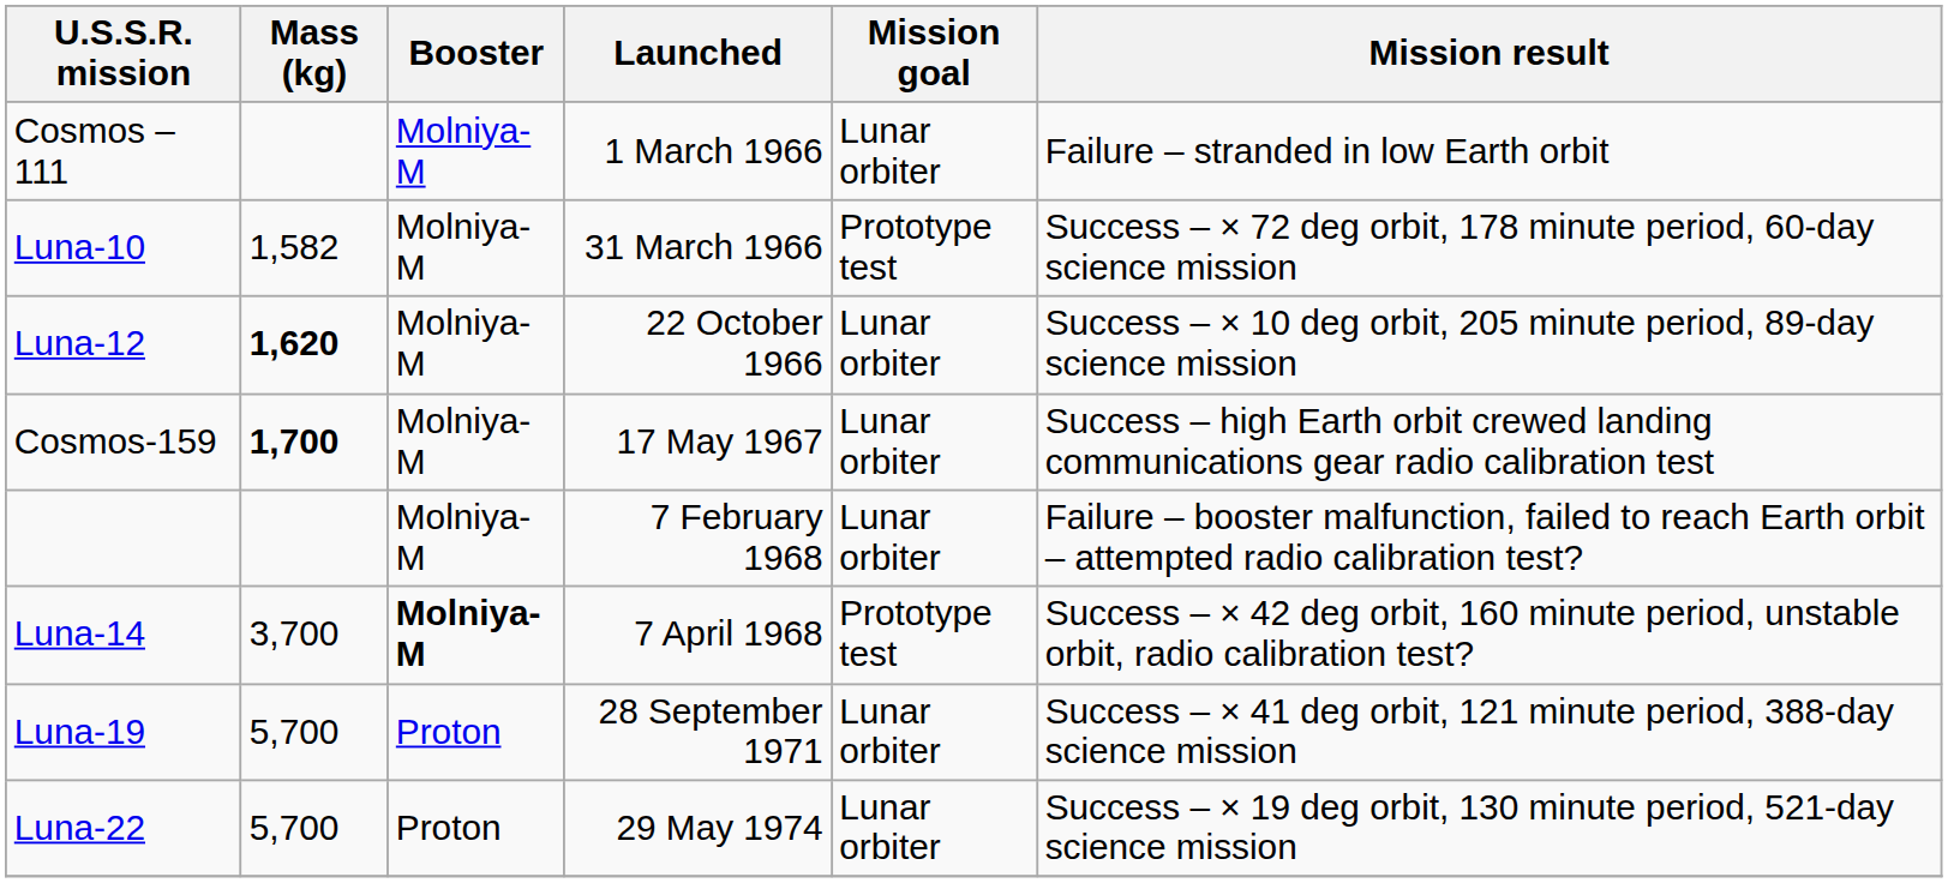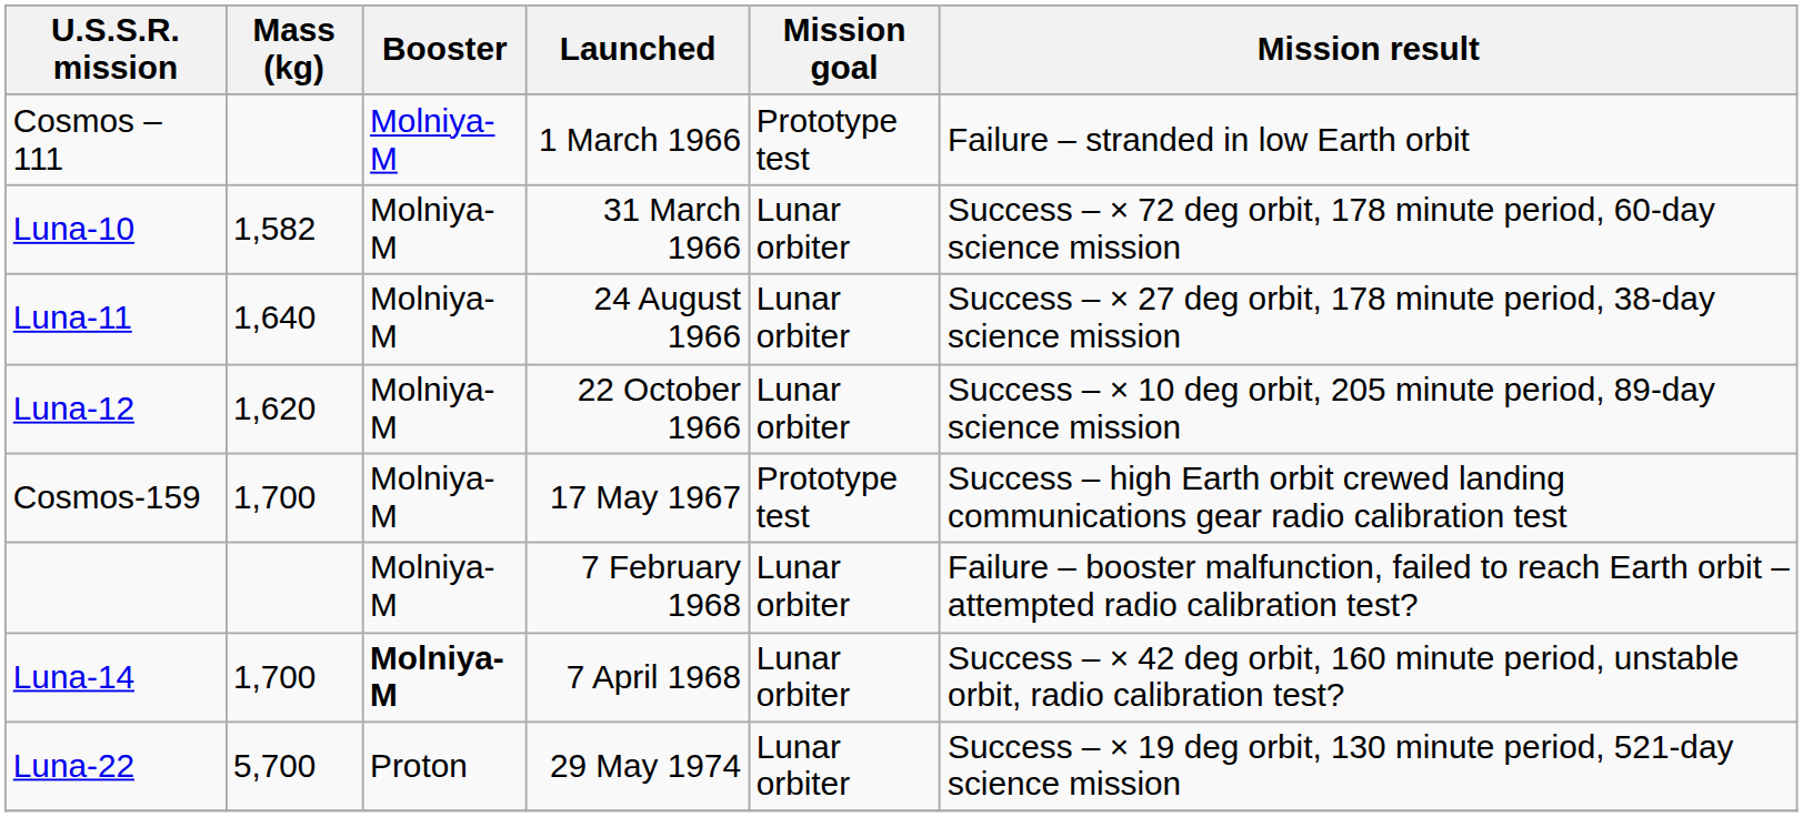 <table class="wikitable" style=" background: #f9f9f9; border-collapse: collapse;">
 <tr>
 <th align=center>U.S.S.R. mission</th>
 <th align=center>Mass (kg)</th>
 <th align=center>Booster</th>
 <th align=center>Launched</th>
 <th align=center>Mission goal</th>
 <th align=center>Mission result</th>
 </tr>
 <tr>
 <td>Cosmos – 111</td>
 <td></td>
 <td><a href='#'>Molniya-M</a></td>
 <td align="right">1 March 1966</td>
-<td>Lunar orbiter</td>
+<td>Prototype test</td>
 <td><span>Failure</span> – stranded in low Earth orbit</td>
 </tr>
 <tr>
 <td><a href='#'>Luna-10</a></td>
 <td>1,582</td>
 <td>Molniya-M</td>
 <td align="right">31 March 1966</td>
-<td>Prototype test</td>
+<td>Lunar orbiter</td>
 <td><span>Success</span> –  × 72 deg orbit, 178 minute period, 60-day science mission</td>
 </tr>
 <tr>
+<td><a href='#'>Luna-11</a></td>
+<td>1,640</td>
+<td>Molniya-M</td>
+<td align="right">24 August 1966</td>
+<td>Lunar orbiter</td>
+<td><span>Success</span> –  × 27 deg orbit, 178 minute period, 38-day science mission</td>
+</tr>
+<tr>
 <td><a href='#'>Luna-12</a></td>
-<td><strong>1,620</strong></td>
+<td>1,620</td>
 <td>Molniya-M</td>
 <td align="right">22 October 1966</td>
 <td>Lunar orbiter</td>
 <td><span>Success</span> –  × 10 deg orbit, 205 minute period, 89-day science mission</td>
 </tr>
 <tr>
 <td>Cosmos-159</td>
-<td><strong>1,700</strong></td>
+<td>1,700</td>
 <td>Molniya-M</td>
 <td align="right">17 May 1967</td>
-<td>Lunar orbiter</td>
+<td>Prototype test</td>
 <td><span>Success</span> – high Earth orbit crewed landing communications gear radio calibration test</td>
 </tr>
 <tr>
 <td></td>
 <td></td>
 <td>Molniya-M</td>
 <td align="right">7 February 1968</td>
 <td>Lunar orbiter</td>
 <td><span>Failure</span> – booster malfunction, failed to reach Earth orbit – attempted radio calibration test?</td>
 </tr>
 <tr>
 <td><a href='#'>Luna-14</a></td>
-<td>3,700</td>
+<td>1,700</td>
 <td><strong>Molniya-M</strong></td>
 <td align="right">7 April 1968</td>
-<td>Prototype test</td>
+<td>Lunar orbiter</td>
 <td><span>Success</span> –  × 42 deg orbit, 160 minute period, unstable orbit, radio calibration test?</td>
-</tr>
-<tr>
-<td><a href='#'>Luna-19</a></td>
-<td>5,700</td>
-<td><a href='#'>Proton</a></td>
-<td align="right">28 September 1971</td>
-<td>Lunar orbiter</td>
-<td><span>Success</span> –  × 41 deg orbit, 121 minute period, 388-day science mission</td>
 </tr>
 <tr>
 <td><a href='#'>Luna-22</a></td>
 <td>5,700</td>
 <td>Proton</td>
 <td align="right">29 May 1974</td>
 <td>Lunar orbiter</td>
 <td><span>Success</span> –  × 19 deg orbit, 130 minute period, 521-day science mission</td>
 </tr>
 <tr>
 </tr>
 </table>
